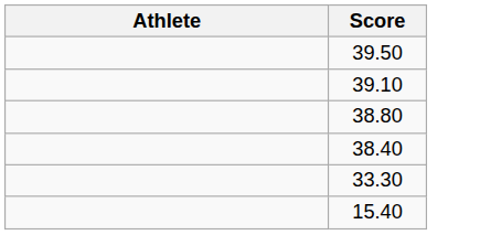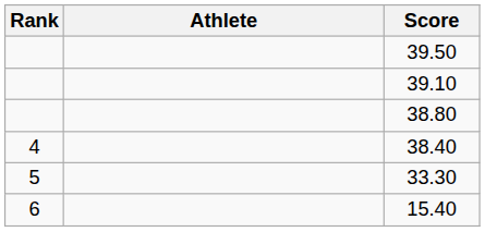 <table class=wikitable style="text-align:center">
 <tr>
+<th width=40>Rank</th>
 <th width=250>Athlete</th>
 <th width=70>Score</th>
 </tr>
 <tr>
+<td></td>
 <td align=left></td>
 <td>39.50</td>
 </tr>
 <tr>
+<td></td>
 <td align=left></td>
 <td>39.10</td>
 </tr>
 <tr>
+<td></td>
 <td align=left></td>
 <td>38.80</td>
 </tr>
 <tr>
+<td>4</td>
 <td align=left></td>
 <td>38.40</td>
 </tr>
 <tr>
+<td>5</td>
 <td align=left></td>
 <td>33.30</td>
 </tr>
 <tr>
+<td>6</td>
 <td align=left></td>
 <td>15.40</td>
 </tr>
 </table>
